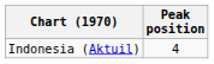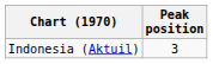 <table class="wikitable">
 <tr>
 <th scope="col">Chart (1970)</th>
 <th scope="col">Peak<br>position</th>
 </tr>
 <tr>
 <td>Indonesia (<a href='#'>Aktuil</a>)</td>
-<td style="text-align:center;">4</td>
+<td style="text-align:center;">3</td>
 </tr>
 </table>
